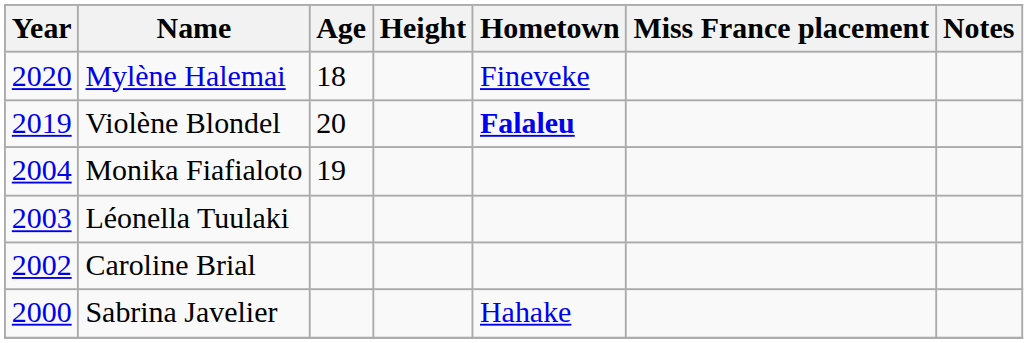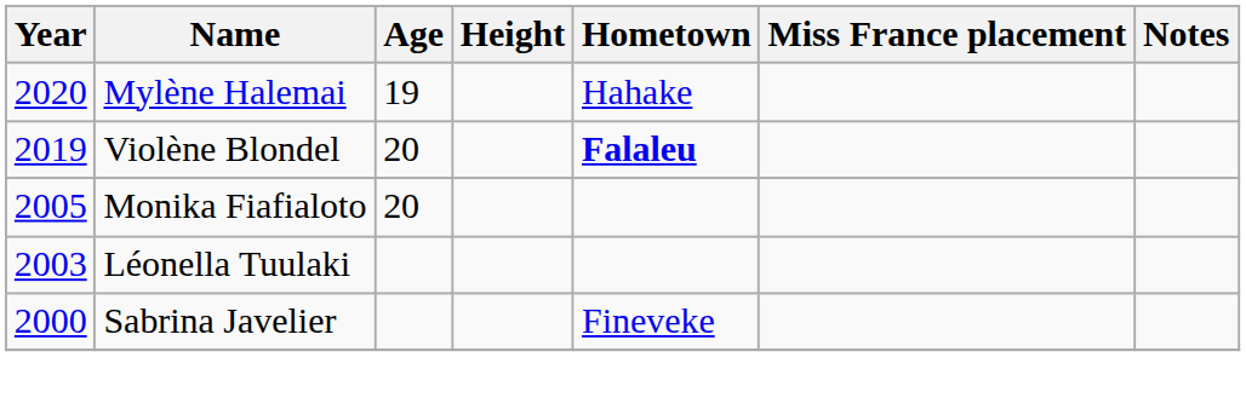 <table class="wikitable sortable">
 <tr>
 <th>Year</th>
 <th>Name</th>
 <th>Age</th>
 <th>Height</th>
 <th>Hometown</th>
 <th>Miss France placement</th>
 <th>Notes</th>
 </tr>
 <tr>
 <td><a href='#'>2020</a></td>
 <td><a href='#'>Mylène Halemai</a></td>
-<td>18</td>
+<td>19</td>
 <td></td>
-<td><a href='#'>Fineveke</a></td>
+<td><a href='#'>Hahake</a></td>
 <td></td>
 <td></td>
 </tr>
 <tr>
 <td><a href='#'>2019</a></td>
 <td>Violène Blondel</td>
 <td>20</td>
 <td></td>
 <td><strong><a href='#'>Falaleu</a></strong></td>
 <td></td>
 <td></td>
 </tr>
 <tr>
-<td><a href='#'>2004</a></td>
+<td><a href='#'>2005</a></td>
 <td>Monika Fiafialoto</td>
-<td>19</td>
+<td>20</td>
 <td></td>
 <td></td>
 <td></td>
 <td></td>
 </tr>
 <tr>
 <td><a href='#'>2003</a></td>
 <td>Léonella Tuulaki</td>
 <td></td>
 <td></td>
 <td></td>
 <td></td>
 <td></td>
 </tr>
 <tr>
-<td><a href='#'>2002</a></td>
-<td>Caroline Brial</td>
-<td></td>
-<td></td>
-<td></td>
-<td></td>
-<td></td>
-</tr>
-<tr>
 <td><a href='#'>2000</a></td>
 <td>Sabrina Javelier</td>
 <td></td>
 <td></td>
-<td><a href='#'>Hahake</a></td>
+<td><a href='#'>Fineveke</a></td>
 <td></td>
 <td></td>
 </tr>
 <tr>
 </tr>
 </table>
